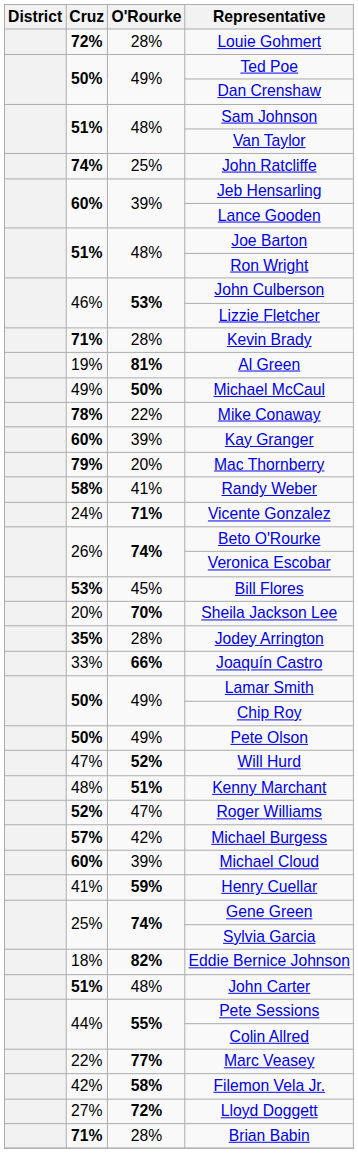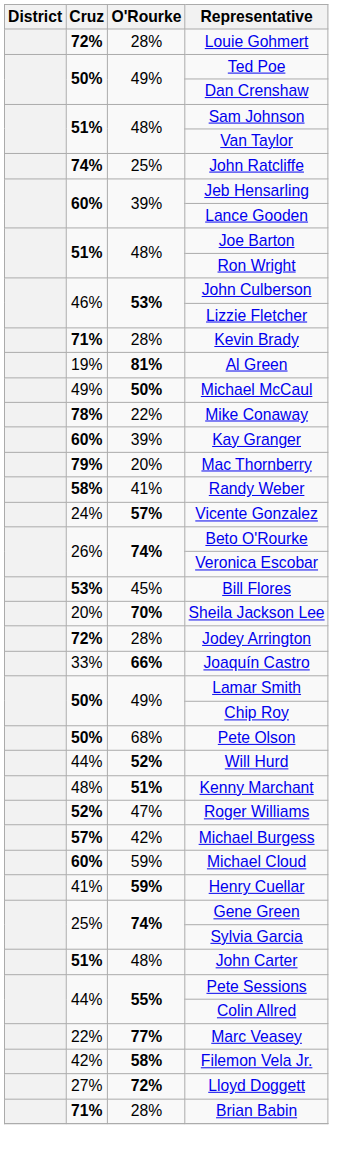 <table class="wikitable sortable">
 <tr>
 <th>District</th>
 <th>Cruz</th>
 <th>O'Rourke</th>
 <th>Representative</th>
 </tr>
 <tr align=center>
 <th></th>
 <td><strong>72%</strong></td>
 <td>28%</td>
 <td><a href='#'>Louie Gohmert</a></td>
 </tr>
 <tr align=center>
 <th rowspan=2 ></th>
 <td rowspan=2><strong>50%</strong></td>
 <td rowspan=2>49%</td>
 <td><a href='#'>Ted Poe</a></td>
 </tr>
 <tr align=center>
 <td><a href='#'>Dan Crenshaw</a></td>
 </tr>
 <tr align=center>
 <th rowspan=2 ></th>
 <td rowspan=2><strong>51%</strong></td>
 <td rowspan=2>48%</td>
 <td><a href='#'>Sam Johnson</a></td>
 </tr>
 <tr align=center>
 <td><a href='#'>Van Taylor</a></td>
 </tr>
 <tr align=center>
 <th></th>
 <td><strong>74%</strong></td>
 <td>25%</td>
 <td><a href='#'>John Ratcliffe</a></td>
 </tr>
 <tr align=center>
 <th rowspan=2 ></th>
 <td rowspan=2><strong>60%</strong></td>
 <td rowspan=2>39%</td>
 <td><a href='#'>Jeb Hensarling</a></td>
 </tr>
 <tr align=center>
 <td><a href='#'>Lance Gooden</a></td>
 </tr>
 <tr align=center>
 <th rowspan=2 ></th>
 <td rowspan=2><strong>51%</strong></td>
 <td rowspan=2>48%</td>
 <td><a href='#'>Joe Barton</a></td>
 </tr>
 <tr align=center>
 <td><a href='#'>Ron Wright</a></td>
 </tr>
 <tr align=center>
 <th rowspan=2 ></th>
 <td rowspan=2>46%</td>
 <td rowspan=2><strong>53%</strong></td>
 <td><a href='#'>John Culberson</a></td>
 </tr>
 <tr align=center>
 <td><a href='#'>Lizzie Fletcher</a></td>
 </tr>
 <tr align=center>
 <th></th>
 <td><strong>71%</strong></td>
 <td>28%</td>
 <td><a href='#'>Kevin Brady</a></td>
 </tr>
 <tr align=center>
 <th></th>
 <td>19%</td>
 <td><strong>81%</strong></td>
 <td><a href='#'>Al Green</a></td>
 </tr>
 <tr align=center>
 <th></th>
 <td>49%</td>
 <td><strong>50%</strong></td>
 <td><a href='#'>Michael McCaul</a></td>
 </tr>
 <tr align=center>
 <th></th>
 <td><strong>78%</strong></td>
 <td>22%</td>
 <td><a href='#'>Mike Conaway</a></td>
 </tr>
 <tr align=center>
 <th></th>
 <td><strong>60%</strong></td>
 <td>39%</td>
 <td><a href='#'>Kay Granger</a></td>
 </tr>
 <tr align=center>
 <th></th>
 <td><strong>79%</strong></td>
 <td>20%</td>
 <td><a href='#'>Mac Thornberry</a></td>
 </tr>
 <tr align=center>
 <th></th>
 <td><strong>58%</strong></td>
 <td>41%</td>
 <td><a href='#'>Randy Weber</a></td>
 </tr>
 <tr align=center>
 <th></th>
 <td>24%</td>
-<td><strong>71%</strong></td>
+<td><strong>57%</strong></td>
 <td><a href='#'>Vicente Gonzalez</a></td>
 </tr>
 <tr align=center>
 <th rowspan=2 ></th>
 <td rowspan=2>26%</td>
 <td rowspan=2><strong>74%</strong></td>
 <td><a href='#'>Beto O'Rourke</a></td>
 </tr>
 <tr align=center>
 <td><a href='#'>Veronica Escobar</a></td>
 </tr>
 <tr align=center>
 <th></th>
 <td><strong>53%</strong></td>
 <td>45%</td>
 <td><a href='#'>Bill Flores</a></td>
 </tr>
 <tr align=center>
 <th></th>
 <td>20%</td>
 <td><strong>70%</strong></td>
 <td><a href='#'>Sheila Jackson Lee</a></td>
 </tr>
 <tr align=center>
 <th></th>
-<td><strong>35%</strong></td>
+<td><strong>72%</strong></td>
 <td>28%</td>
 <td><a href='#'>Jodey Arrington</a></td>
 </tr>
 <tr align=center>
 <th></th>
 <td>33%</td>
 <td><strong>66%</strong></td>
 <td><a href='#'>Joaquín Castro</a></td>
 </tr>
 <tr align=center>
 <th rowspan=2 ></th>
 <td rowspan=2><strong>50%</strong></td>
 <td rowspan=2>49%</td>
 <td><a href='#'>Lamar Smith</a></td>
 </tr>
 <tr align=center>
 <td><a href='#'>Chip Roy</a></td>
 </tr>
 <tr align=center>
 <th></th>
 <td><strong>50%</strong></td>
-<td>49%</td>
+<td>68%</td>
 <td><a href='#'>Pete Olson</a></td>
 </tr>
 <tr align=center>
 <th></th>
-<td>47%</td>
+<td>44%</td>
 <td><strong>52%</strong></td>
 <td><a href='#'>Will Hurd</a></td>
 </tr>
 <tr align=center>
 <th></th>
 <td>48%</td>
 <td><strong>51%</strong></td>
 <td><a href='#'>Kenny Marchant</a></td>
 </tr>
 <tr align=center>
 <th></th>
 <td><strong>52%</strong></td>
 <td>47%</td>
 <td><a href='#'>Roger Williams</a></td>
 </tr>
 <tr align=center>
 <th></th>
 <td><strong>57%</strong></td>
 <td>42%</td>
 <td><a href='#'>Michael Burgess</a></td>
 </tr>
 <tr align=center>
 <th></th>
 <td><strong>60%</strong></td>
-<td>39%</td>
+<td>59%</td>
 <td><a href='#'>Michael Cloud</a></td>
 </tr>
 <tr align=center>
 <th></th>
 <td>41%</td>
 <td><strong>59%</strong></td>
 <td><a href='#'>Henry Cuellar</a></td>
 </tr>
 <tr align=center>
 <th rowspan=2 ></th>
 <td rowspan=2>25%</td>
 <td rowspan=2><strong>74%</strong></td>
 <td><a href='#'>Gene Green</a></td>
 </tr>
 <tr align=center>
 <td><a href='#'>Sylvia Garcia</a></td>
-</tr>
-<tr align=center>
-<th></th>
-<td>18%</td>
-<td><strong>82%</strong></td>
-<td><a href='#'>Eddie Bernice Johnson</a></td>
 </tr>
 <tr align=center>
 <th></th>
 <td><strong>51%</strong></td>
 <td>48%</td>
 <td><a href='#'>John Carter</a></td>
 </tr>
 <tr align=center>
 <th rowspan=2 ></th>
 <td rowspan=2>44%</td>
 <td rowspan=2><strong>55%</strong></td>
 <td><a href='#'>Pete Sessions</a></td>
 </tr>
 <tr align=center>
 <td><a href='#'>Colin Allred</a></td>
 </tr>
 <tr align=center>
 <th></th>
 <td>22%</td>
 <td><strong>77%</strong></td>
 <td><a href='#'>Marc Veasey</a></td>
 </tr>
 <tr align=center>
 <th></th>
 <td>42%</td>
 <td><strong>58%</strong></td>
 <td><a href='#'>Filemon Vela Jr.</a></td>
 </tr>
 <tr align=center>
 <th></th>
 <td>27%</td>
 <td><strong>72%</strong></td>
 <td><a href='#'>Lloyd Doggett</a></td>
 </tr>
 <tr align=center>
 <th></th>
 <td><strong>71%</strong></td>
 <td>28%</td>
 <td><a href='#'>Brian Babin</a></td>
 </tr>
 <tr align=center>
 </tr>
 </table>
